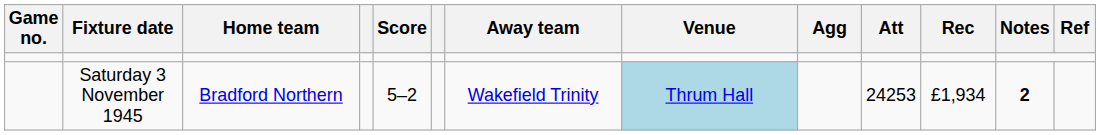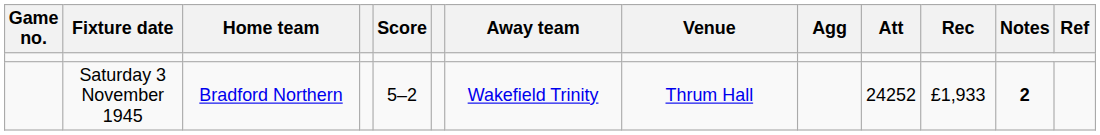 <table class="wikitable" style="text-align:center;">
 <tr>
 <th width=20 abbr="No">Game no.</th>
 <th width=100 abbr="Date">Fixture date</th>
 <th width=150 abbr="Home team">Home team</th>
 <th width=5 abbr="space"></th>
 <th width=20 abbr="Score">Score</th>
 <th width=5 abbr="space"></th>
 <th width=150 abbr="Away team">Away team</th>
 <th width=150 abbr="Venue">Venue</th>
 <th width=50 abbr="agg">Agg</th>
 <th width=45 abbr="Att">Att</th>
 <th width=60 abbr="Rec">Rec</th>
 <th width=20 abbr="Notes">Notes</th>
 <th width=30 abbr="Ref">Ref</th>
 </tr>
 <tr>
 <td></td>
 <td></td>
 <td></td>
 <td></td>
 <td></td>
 <td></td>
 <td></td>
 <td></td>
 <td></td>
 <td></td>
 <td></td>
 </tr>
 <tr>
 <td></td>
 <td>Saturday 3 November 1945</td>
 <td><a href='#'>Bradford Northern</a></td>
 <td></td>
 <td>5–2</td>
 <td></td>
 <td><a href='#'>Wakefield Trinity</a></td>
-<td style="background: lightblue;"><a href='#'>Thrum Hall</a></td>
+<td><a href='#'>Thrum Hall</a></td>
 <td></td>
-<td>24253</td>
-<td>£1,934</td>
+<td>24252</td>
+<td>£1,933</td>
 <td><strong>2</strong></td>
 <td></td>
 </tr>
 </table>
